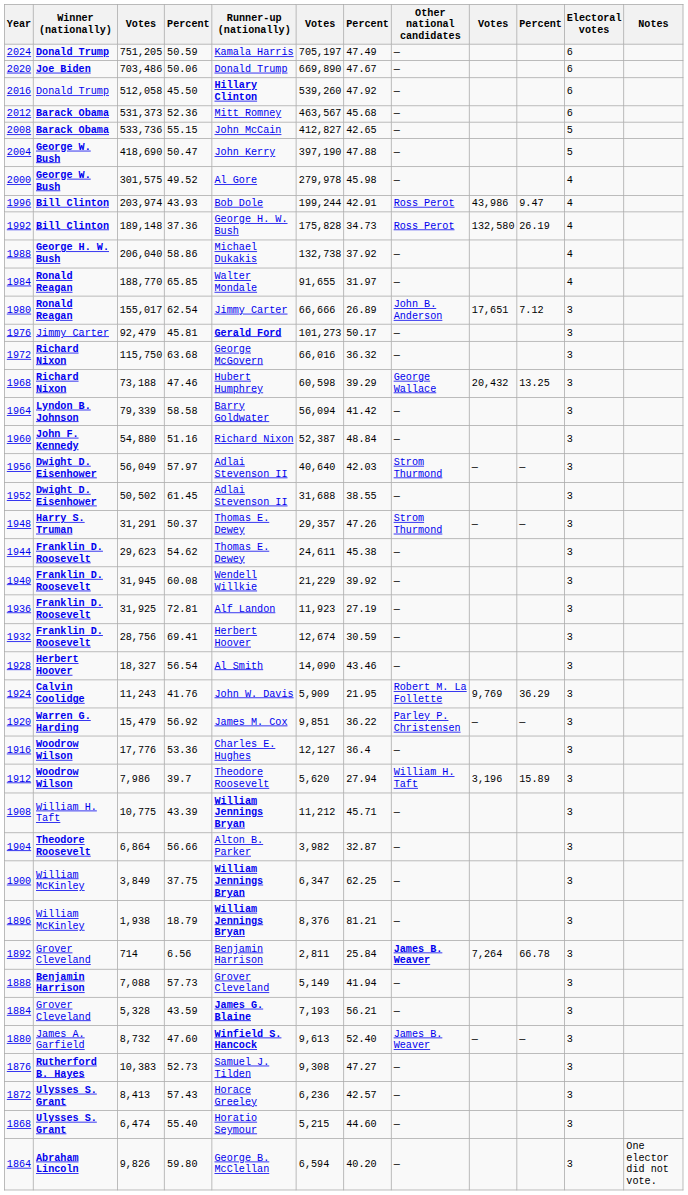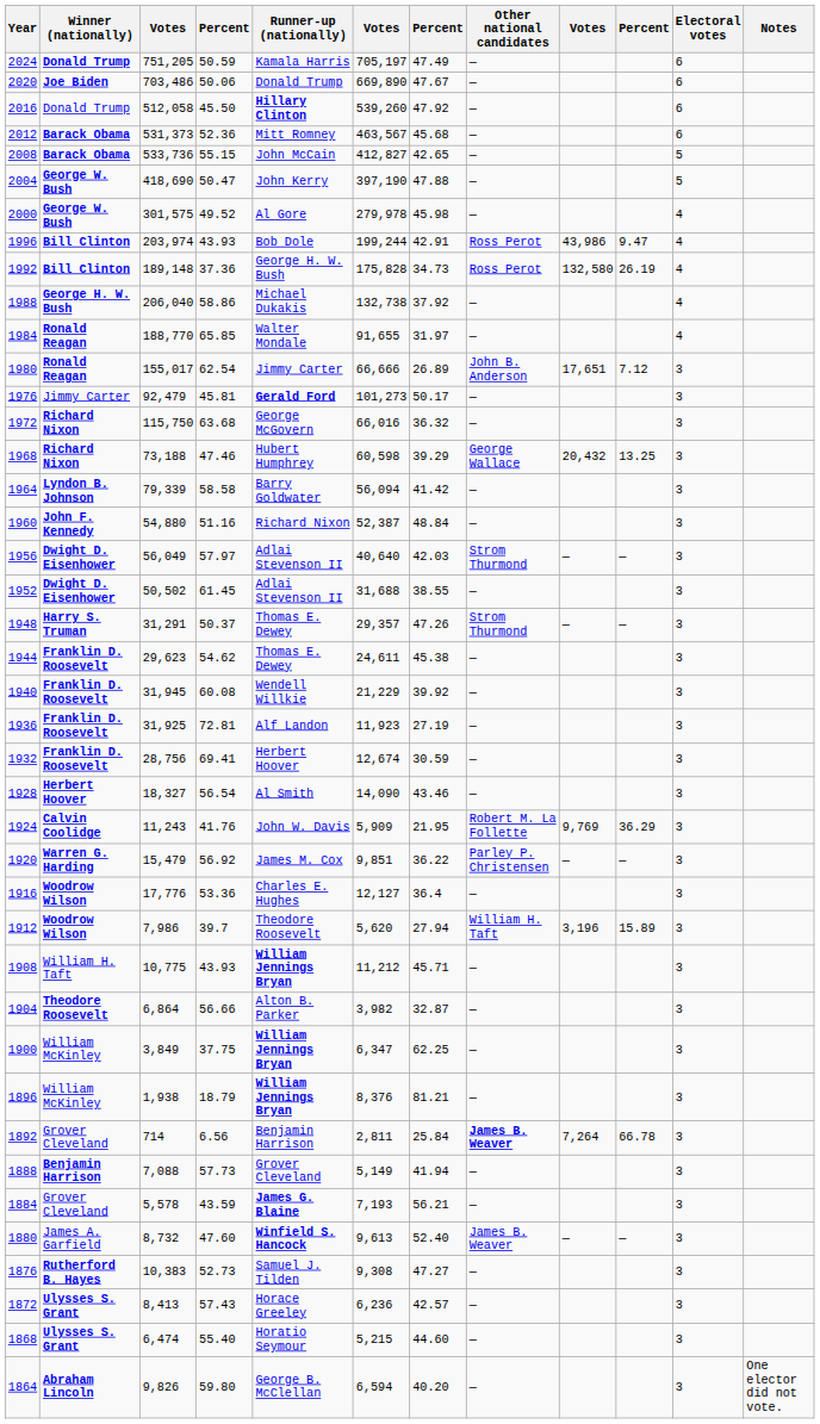 <table class="wikitable sortable">
 <tr>
 <th data-sort-type="number">Year</th>
 <th>Winner (nationally)</th>
 <th data-sort-type="number">Votes</th>
 <th data-sort-type="number">Percent</th>
 <th>Runner-up (nationally)</th>
 <th data-sort-type="number">Votes</th>
 <th data-sort-type="number">Percent</th>
 <th>Other national<br>candidates</th>
 <th data-sort-type="number">Votes</th>
 <th data-sort-type="number">Percent</th>
 <th data-sort-type="number">Electoral<br>votes</th>
 <th class="unsortable">Notes</th>
 </tr>
 <tr>
 <td><a href='#'>2024</a></td>
 <td><strong><a href='#'>Donald Trump</a></strong></td>
 <td>751,205</td>
 <td>50.59</td>
 <td><a href='#'>Kamala Harris</a></td>
 <td>705,197</td>
 <td>47.49</td>
 <td>—</td>
 <td></td>
 <td></td>
 <td>6</td>
 <td></td>
 </tr>
 <tr>
 <td><a href='#'>2020</a></td>
 <td><strong><a href='#'>Joe Biden</a></strong></td>
 <td>703,486</td>
 <td>50.06</td>
 <td><a href='#'>Donald Trump</a></td>
 <td>669,890</td>
 <td>47.67</td>
 <td>—</td>
 <td></td>
 <td></td>
 <td>6</td>
 <td></td>
 </tr>
 <tr>
 <td><a href='#'>2016</a></td>
 <td><a href='#'>Donald Trump</a></td>
 <td>512,058</td>
 <td>45.50</td>
 <td><strong><a href='#'>Hillary Clinton</a></strong></td>
 <td>539,260</td>
 <td>47.92</td>
 <td>—</td>
 <td></td>
 <td></td>
 <td>6</td>
 <td></td>
 </tr>
 <tr>
 <td><a href='#'>2012</a></td>
 <td><strong><a href='#'>Barack Obama</a></strong></td>
 <td>531,373</td>
 <td>52.36</td>
 <td><a href='#'>Mitt Romney</a></td>
 <td>463,567</td>
 <td>45.68</td>
 <td>—</td>
 <td></td>
 <td></td>
 <td>6</td>
 <td></td>
 </tr>
 <tr>
 <td><a href='#'>2008</a></td>
 <td><strong><a href='#'>Barack Obama</a></strong></td>
 <td>533,736</td>
 <td>55.15</td>
 <td><a href='#'>John McCain</a></td>
 <td>412,827</td>
 <td>42.65</td>
 <td>—</td>
 <td></td>
 <td></td>
 <td>5</td>
 <td></td>
 </tr>
 <tr>
 <td><a href='#'>2004</a></td>
 <td><strong><a href='#'>George W. Bush</a></strong></td>
 <td>418,690</td>
 <td>50.47</td>
 <td><a href='#'>John Kerry</a></td>
 <td>397,190</td>
 <td>47.88</td>
 <td>—</td>
 <td></td>
 <td></td>
 <td>5</td>
 <td></td>
 </tr>
 <tr>
 <td><a href='#'>2000</a></td>
 <td><strong><a href='#'>George W. Bush</a></strong></td>
 <td>301,575</td>
 <td>49.52</td>
 <td><a href='#'>Al Gore</a></td>
 <td>279,978</td>
 <td>45.98</td>
 <td>—</td>
 <td></td>
 <td></td>
 <td>4</td>
 <td></td>
 </tr>
 <tr>
 <td><a href='#'>1996</a></td>
 <td><strong><a href='#'>Bill Clinton</a></strong></td>
 <td>203,974</td>
 <td>43.93</td>
 <td><a href='#'>Bob Dole</a></td>
 <td>199,244</td>
 <td>42.91</td>
 <td><a href='#'>Ross Perot</a></td>
 <td>43,986</td>
 <td>9.47</td>
 <td>4</td>
 <td></td>
 </tr>
 <tr>
 <td><a href='#'>1992</a></td>
 <td><strong> <a href='#'>Bill Clinton</a></strong></td>
 <td>189,148</td>
 <td>37.36</td>
 <td><a href='#'>George H. W. Bush</a></td>
 <td>175,828</td>
 <td>34.73</td>
 <td><a href='#'>Ross Perot</a></td>
 <td>132,580</td>
 <td>26.19</td>
 <td>4</td>
 <td></td>
 </tr>
 <tr>
 <td><a href='#'>1988</a></td>
 <td><strong><a href='#'>George H. W. Bush</a></strong></td>
 <td>206,040</td>
 <td>58.86</td>
 <td><a href='#'>Michael Dukakis</a></td>
 <td>132,738</td>
 <td>37.92</td>
 <td>—</td>
 <td></td>
 <td></td>
 <td>4</td>
 <td></td>
 </tr>
 <tr>
 <td><a href='#'>1984</a></td>
 <td><strong><a href='#'>Ronald Reagan</a></strong></td>
 <td>188,770</td>
 <td>65.85</td>
 <td><a href='#'>Walter Mondale</a></td>
 <td>91,655</td>
 <td>31.97</td>
 <td>—</td>
 <td></td>
 <td></td>
 <td>4</td>
 <td></td>
 </tr>
 <tr>
 <td><a href='#'>1980</a></td>
 <td><strong><a href='#'>Ronald Reagan</a></strong></td>
 <td>155,017</td>
 <td>62.54</td>
 <td><a href='#'>Jimmy Carter</a></td>
 <td>66,666</td>
 <td>26.89</td>
 <td><a href='#'>John B. Anderson</a></td>
 <td>17,651</td>
 <td>7.12</td>
 <td>3</td>
 <td></td>
 </tr>
 <tr>
 <td><a href='#'>1976</a></td>
 <td><a href='#'>Jimmy Carter</a></td>
 <td>92,479</td>
 <td>45.81</td>
 <td><strong><a href='#'>Gerald Ford</a></strong></td>
 <td>101,273</td>
 <td>50.17</td>
 <td>—</td>
 <td></td>
 <td></td>
 <td>3</td>
 <td></td>
 </tr>
 <tr>
 <td><a href='#'>1972</a></td>
 <td><strong><a href='#'>Richard Nixon</a></strong></td>
 <td>115,750</td>
 <td>63.68</td>
 <td><a href='#'>George McGovern</a></td>
 <td>66,016</td>
 <td>36.32</td>
 <td>—</td>
 <td></td>
 <td></td>
 <td>3</td>
 <td></td>
 </tr>
 <tr>
 <td><a href='#'>1968</a></td>
 <td><strong><a href='#'>Richard Nixon</a></strong></td>
 <td>73,188</td>
 <td>47.46</td>
 <td><a href='#'>Hubert Humphrey</a></td>
 <td>60,598</td>
 <td>39.29</td>
 <td><a href='#'>George Wallace</a></td>
 <td>20,432</td>
 <td>13.25</td>
 <td>3</td>
 <td></td>
 </tr>
 <tr>
 <td><a href='#'>1964</a></td>
 <td><strong><a href='#'>Lyndon B. Johnson</a></strong></td>
 <td>79,339</td>
 <td>58.58</td>
 <td><a href='#'>Barry Goldwater</a></td>
 <td>56,094</td>
 <td>41.42</td>
 <td>—</td>
 <td></td>
 <td></td>
 <td>3</td>
 <td></td>
 </tr>
 <tr>
 <td><a href='#'>1960</a></td>
 <td><strong><a href='#'>John F. Kennedy</a></strong></td>
 <td>54,880</td>
 <td>51.16</td>
 <td><a href='#'>Richard Nixon</a></td>
 <td>52,387</td>
 <td>48.84</td>
 <td>—</td>
 <td></td>
 <td></td>
 <td>3</td>
 <td></td>
 </tr>
 <tr>
 <td><a href='#'>1956</a></td>
 <td><strong><a href='#'>Dwight D. Eisenhower</a></strong></td>
 <td>56,049</td>
 <td>57.97</td>
 <td><a href='#'>Adlai Stevenson II</a></td>
 <td>40,640</td>
 <td>42.03</td>
 <td><a href='#'>Strom Thurmond</a></td>
 <td>—</td>
 <td>—</td>
 <td>3</td>
 <td></td>
 </tr>
 <tr>
 <td><a href='#'>1952</a></td>
 <td><strong><a href='#'>Dwight D. Eisenhower</a></strong></td>
 <td>50,502</td>
 <td>61.45</td>
 <td><a href='#'>Adlai Stevenson II</a></td>
 <td>31,688</td>
 <td>38.55</td>
 <td>—</td>
 <td></td>
 <td></td>
 <td>3</td>
 <td></td>
 </tr>
 <tr>
 <td><a href='#'>1948</a></td>
 <td><strong><a href='#'>Harry S. Truman</a></strong></td>
 <td>31,291</td>
 <td>50.37</td>
 <td><a href='#'>Thomas E. Dewey</a></td>
 <td>29,357</td>
 <td>47.26</td>
 <td><a href='#'>Strom Thurmond</a></td>
 <td>—</td>
 <td>—</td>
 <td>3</td>
 <td></td>
 </tr>
 <tr>
 <td><a href='#'>1944</a></td>
 <td><strong><a href='#'>Franklin D. Roosevelt</a></strong></td>
 <td>29,623</td>
 <td>54.62</td>
 <td><a href='#'>Thomas E. Dewey</a></td>
 <td>24,611</td>
 <td>45.38</td>
 <td>—</td>
 <td></td>
 <td></td>
 <td>3</td>
 <td></td>
 </tr>
 <tr>
 <td><a href='#'>1940</a></td>
 <td><strong><a href='#'>Franklin D. Roosevelt</a></strong></td>
 <td>31,945</td>
 <td>60.08</td>
 <td><a href='#'>Wendell Willkie</a></td>
 <td>21,229</td>
 <td>39.92</td>
 <td>—</td>
 <td></td>
 <td></td>
 <td>3</td>
 <td></td>
 </tr>
 <tr>
 <td><a href='#'>1936</a></td>
 <td><strong><a href='#'>Franklin D. Roosevelt</a></strong></td>
 <td>31,925</td>
 <td>72.81</td>
 <td><a href='#'>Alf Landon</a></td>
 <td>11,923</td>
 <td>27.19</td>
 <td>—</td>
 <td></td>
 <td></td>
 <td>3</td>
 <td></td>
 </tr>
 <tr>
 <td><a href='#'>1932</a></td>
 <td><strong><a href='#'>Franklin D. Roosevelt</a></strong></td>
 <td>28,756</td>
 <td>69.41</td>
 <td><a href='#'>Herbert Hoover</a></td>
 <td>12,674</td>
 <td>30.59</td>
 <td>—</td>
 <td></td>
 <td></td>
 <td>3</td>
 <td></td>
 </tr>
 <tr>
 <td><a href='#'>1928</a></td>
 <td><strong><a href='#'>Herbert Hoover</a></strong></td>
 <td>18,327</td>
 <td>56.54</td>
 <td><a href='#'>Al Smith</a></td>
 <td>14,090</td>
 <td>43.46</td>
 <td>—</td>
 <td></td>
 <td></td>
 <td>3</td>
 <td></td>
 </tr>
 <tr>
 <td><a href='#'>1924</a></td>
 <td><strong><a href='#'>Calvin Coolidge</a></strong></td>
 <td>11,243</td>
 <td>41.76</td>
 <td><a href='#'>John W. Davis</a></td>
 <td>5,909</td>
 <td>21.95</td>
 <td><a href='#'>Robert M. La Follette</a></td>
 <td>9,769</td>
 <td>36.29</td>
 <td>3</td>
 <td></td>
 </tr>
 <tr>
 <td><a href='#'>1920</a></td>
 <td><strong><a href='#'>Warren G. Harding</a></strong></td>
 <td>15,479</td>
 <td>56.92</td>
 <td><a href='#'>James M. Cox</a></td>
 <td>9,851</td>
 <td>36.22</td>
 <td><a href='#'>Parley P. Christensen</a></td>
 <td>—</td>
 <td>—</td>
 <td>3</td>
 <td></td>
 </tr>
 <tr>
 <td><a href='#'>1916</a></td>
 <td><strong><a href='#'>Woodrow Wilson</a></strong></td>
 <td>17,776</td>
 <td>53.36</td>
 <td><a href='#'>Charles E. Hughes</a></td>
 <td>12,127</td>
 <td>36.4</td>
 <td>—</td>
 <td></td>
 <td></td>
 <td>3</td>
 <td></td>
 </tr>
 <tr>
 <td><a href='#'>1912</a></td>
 <td><strong><a href='#'>Woodrow Wilson</a></strong></td>
 <td>7,986</td>
 <td>39.7</td>
 <td><a href='#'>Theodore Roosevelt</a></td>
 <td>5,620</td>
 <td>27.94</td>
 <td><a href='#'>William H. Taft</a></td>
 <td>3,196</td>
 <td>15.89</td>
 <td>3</td>
 <td></td>
 </tr>
 <tr>
 <td><a href='#'>1908</a></td>
 <td><a href='#'>William H. Taft</a></td>
 <td>10,775</td>
-<td>43.39</td>
+<td>43.93</td>
 <td><strong><a href='#'>William Jennings Bryan</a></strong></td>
 <td>11,212</td>
 <td>45.71</td>
 <td>—</td>
 <td></td>
 <td></td>
 <td>3</td>
 <td></td>
 </tr>
 <tr>
 <td><a href='#'>1904</a></td>
 <td><strong><a href='#'>Theodore Roosevelt</a></strong></td>
 <td>6,864</td>
 <td>56.66</td>
 <td><a href='#'>Alton B. Parker</a></td>
 <td>3,982</td>
 <td>32.87</td>
 <td>—</td>
 <td></td>
 <td></td>
 <td>3</td>
 <td></td>
 </tr>
 <tr>
 <td><a href='#'>1900</a></td>
 <td><a href='#'>William McKinley</a></td>
 <td>3,849</td>
 <td>37.75</td>
 <td><strong><a href='#'>William Jennings Bryan</a></strong></td>
 <td>6,347</td>
 <td>62.25</td>
 <td>—</td>
 <td></td>
 <td></td>
 <td>3</td>
 <td></td>
 </tr>
 <tr>
 <td><a href='#'>1896</a></td>
 <td><a href='#'>William McKinley</a></td>
 <td>1,938</td>
 <td>18.79</td>
 <td><strong><a href='#'>William Jennings Bryan</a></strong></td>
 <td>8,376</td>
 <td>81.21</td>
 <td>—</td>
 <td></td>
 <td></td>
 <td>3</td>
 <td></td>
 </tr>
 <tr>
 <td><a href='#'>1892</a></td>
 <td><a href='#'>Grover Cleveland</a></td>
 <td>714</td>
 <td>6.56</td>
 <td><a href='#'>Benjamin Harrison</a></td>
 <td>2,811</td>
 <td>25.84</td>
 <td><strong><a href='#'>James B. Weaver</a></strong></td>
 <td>7,264</td>
 <td>66.78</td>
 <td>3</td>
 <td></td>
 </tr>
 <tr>
 <td><a href='#'>1888</a></td>
 <td><strong><a href='#'>Benjamin Harrison</a></strong></td>
 <td>7,088</td>
 <td>57.73</td>
 <td><a href='#'>Grover Cleveland</a></td>
 <td>5,149</td>
 <td>41.94</td>
 <td>—</td>
 <td></td>
 <td></td>
 <td>3</td>
 <td></td>
 </tr>
 <tr>
 <td><a href='#'>1884</a></td>
 <td><a href='#'>Grover Cleveland</a></td>
-<td>5,328</td>
+<td>5,578</td>
 <td>43.59</td>
 <td><strong><a href='#'>James G. Blaine</a></strong></td>
 <td>7,193</td>
 <td>56.21</td>
 <td>—</td>
 <td></td>
 <td></td>
 <td>3</td>
 <td></td>
 </tr>
 <tr>
 <td><a href='#'>1880</a></td>
 <td><a href='#'>James A. Garfield</a></td>
 <td>8,732</td>
 <td>47.60</td>
 <td><strong><a href='#'>Winfield S. Hancock</a></strong></td>
 <td>9,613</td>
 <td>52.40</td>
 <td><a href='#'>James B. Weaver</a></td>
 <td>—</td>
 <td>—</td>
 <td>3</td>
 <td></td>
 </tr>
 <tr>
 <td><a href='#'>1876</a></td>
 <td><strong><a href='#'>Rutherford B. Hayes</a></strong></td>
 <td>10,383</td>
 <td>52.73</td>
 <td><a href='#'>Samuel J. Tilden</a></td>
 <td>9,308</td>
 <td>47.27</td>
 <td>—</td>
 <td></td>
 <td></td>
 <td>3</td>
 <td></td>
 </tr>
 <tr>
 <td><a href='#'>1872</a></td>
 <td><strong><a href='#'>Ulysses S. Grant</a></strong></td>
 <td>8,413</td>
 <td>57.43</td>
 <td><a href='#'>Horace Greeley</a></td>
 <td>6,236</td>
 <td>42.57</td>
 <td>—</td>
 <td></td>
 <td></td>
 <td>3</td>
 <td></td>
 </tr>
 <tr>
 <td><a href='#'>1868</a></td>
 <td><strong><a href='#'>Ulysses S. Grant</a></strong></td>
 <td>6,474</td>
 <td>55.40</td>
 <td><a href='#'>Horatio Seymour</a></td>
 <td>5,215</td>
 <td>44.60</td>
 <td>—</td>
 <td></td>
 <td></td>
 <td>3</td>
 <td></td>
 </tr>
 <tr>
 <td><a href='#'>1864</a></td>
 <td><strong><a href='#'>Abraham Lincoln</a></strong></td>
 <td>9,826</td>
 <td>59.80</td>
 <td><a href='#'>George B. McClellan</a></td>
 <td>6,594</td>
 <td>40.20</td>
 <td>—</td>
 <td></td>
 <td></td>
 <td>3</td>
 <td>One elector did not vote.</td>
 </tr>
 </table>
